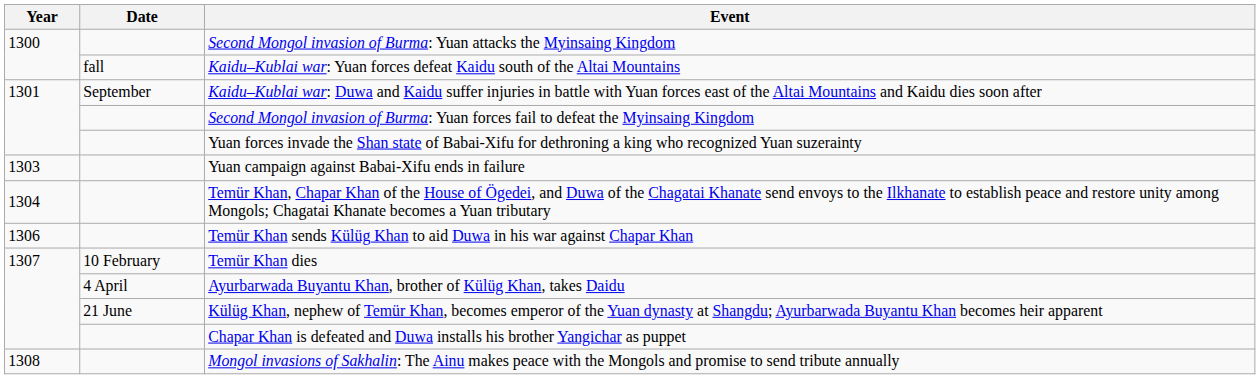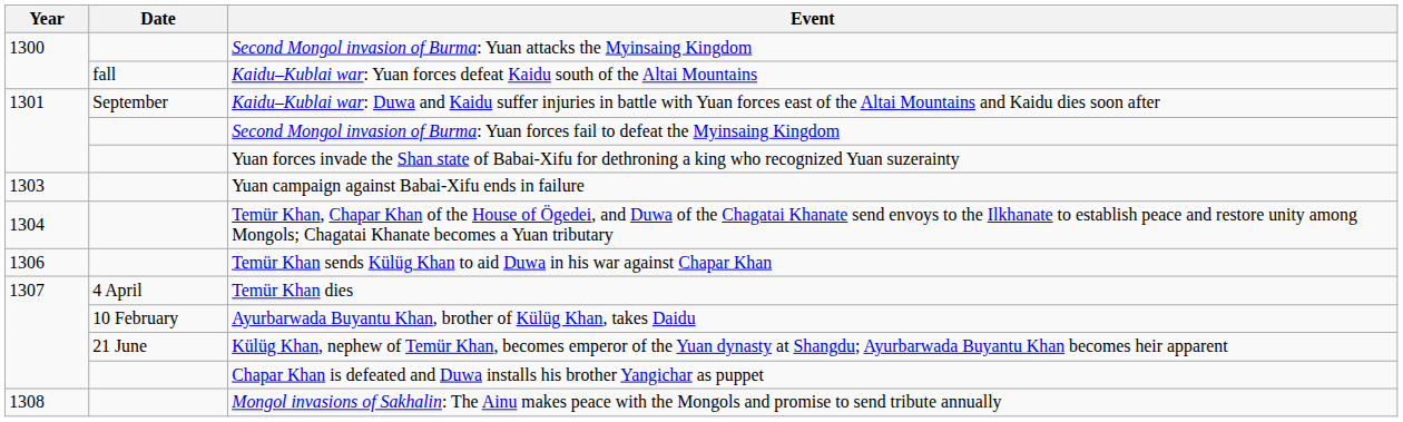 <table class="wikitable" style="width:100%;">
 <tr>
 <th style="width:6%">Year</th>
 <th style="width:10%">Date</th>
 <th>Event</th>
 </tr>
 <tr>
 <td rowspan="2" style="vertical-align:top;">1300</td>
 <td></td>
 <td><em><a href='#'>Second Mongol invasion of Burma</a></em>: Yuan attacks the <a href='#'>Myinsaing Kingdom</a></td>
 </tr>
 <tr>
 <td>fall</td>
 <td><em><a href='#'>Kaidu–Kublai war</a></em>: Yuan forces defeat <a href='#'>Kaidu</a> south of the <a href='#'>Altai Mountains</a></td>
 </tr>
 <tr>
 <td rowspan="3" style="vertical-align:top;">1301</td>
 <td>September</td>
 <td><em><a href='#'>Kaidu–Kublai war</a></em>: <a href='#'>Duwa</a> and <a href='#'>Kaidu</a> suffer injuries in battle with Yuan forces east of the <a href='#'>Altai Mountains</a> and Kaidu dies soon after</td>
 </tr>
 <tr>
 <td></td>
 <td><em><a href='#'>Second Mongol invasion of Burma</a></em>: Yuan forces fail to defeat the <a href='#'>Myinsaing Kingdom</a></td>
 </tr>
 <tr>
 <td></td>
 <td>Yuan forces invade the <a href='#'>Shan state</a> of Babai-Xifu for dethroning a king who recognized Yuan suzerainty</td>
 </tr>
 <tr>
 <td>1303</td>
 <td></td>
 <td>Yuan campaign against Babai-Xifu ends in failure</td>
 </tr>
 <tr>
 <td>1304</td>
 <td></td>
 <td><a href='#'>Temür Khan</a>, <a href='#'>Chapar Khan</a> of the <a href='#'>House of Ögedei</a>, and <a href='#'>Duwa</a> of the <a href='#'>Chagatai Khanate</a> send envoys to the <a href='#'>Ilkhanate</a> to establish peace and restore unity among Mongols; Chagatai Khanate becomes a Yuan tributary</td>
 </tr>
 <tr>
 <td>1306</td>
 <td></td>
 <td><a href='#'>Temür Khan</a> sends <a href='#'>Külüg Khan</a> to aid <a href='#'>Duwa</a> in his war against <a href='#'>Chapar Khan</a></td>
 </tr>
 <tr>
 <td rowspan="4" style="vertical-align:top;">1307</td>
-<td>10 February</td>
+<td>4 April</td>
 <td><a href='#'>Temür Khan</a> dies</td>
 </tr>
 <tr>
-<td>4 April</td>
+<td>10 February</td>
 <td><a href='#'>Ayurbarwada Buyantu Khan</a>, brother of <a href='#'>Külüg Khan</a>, takes <a href='#'>Daidu</a></td>
 </tr>
 <tr>
 <td>21 June</td>
 <td><a href='#'>Külüg Khan</a>, nephew of <a href='#'>Temür Khan</a>, becomes emperor of the <a href='#'>Yuan dynasty</a> at <a href='#'>Shangdu</a>; <a href='#'>Ayurbarwada Buyantu Khan</a> becomes heir apparent</td>
 </tr>
 <tr>
 <td></td>
 <td><a href='#'>Chapar Khan</a> is defeated and <a href='#'>Duwa</a> installs his brother <a href='#'>Yangichar</a> as puppet</td>
 </tr>
 <tr>
 <td rowspan="4" style="vertical-align:top;">1308</td>
 <td></td>
 <td><em><a href='#'>Mongol invasions of Sakhalin</a></em>: The <a href='#'>Ainu</a> makes peace with the Mongols and promise to send tribute annually</td>
 </tr>
 </table>
